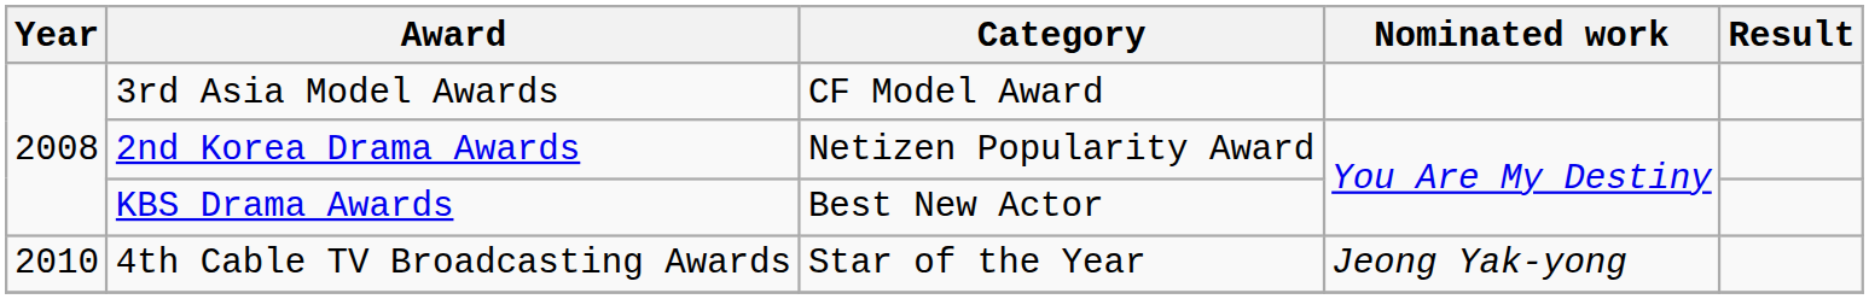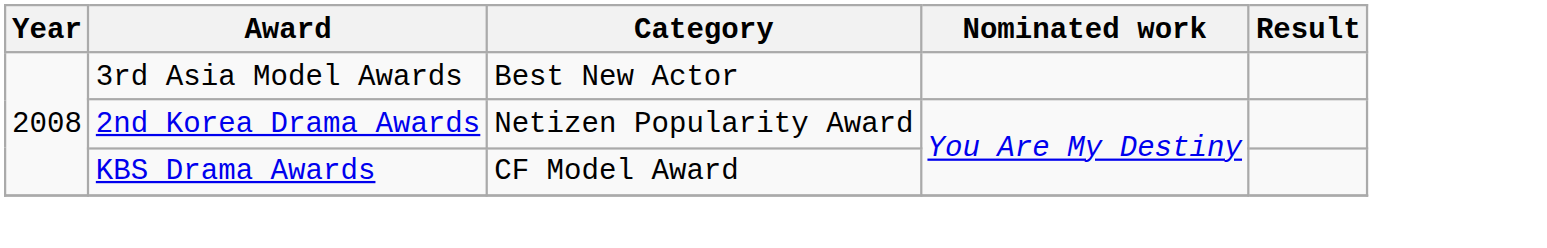 <table class="wikitable">
 <tr>
 <th>Year</th>
 <th>Award</th>
 <th>Category</th>
 <th>Nominated work</th>
 <th>Result</th>
 </tr>
 <tr>
 <td rowspan=3>2008</td>
 <td>3rd Asia Model Awards</td>
-<td>CF Model Award</td>
+<td>Best New Actor</td>
 <td></td>
 <td></td>
 </tr>
 <tr>
 <td><a href='#'>2nd Korea Drama Awards</a></td>
 <td>Netizen Popularity Award</td>
 <td rowspan=2><em><a href='#'>You Are My Destiny</a></em></td>
 <td></td>
 </tr>
 <tr>
 <td><a href='#'>KBS Drama Awards</a></td>
-<td>Best New Actor</td>
-<td></td>
-</tr>
-<tr>
-<td>2010</td>
-<td>4th Cable TV Broadcasting Awards</td>
-<td>Star of the Year</td>
-<td><em>Jeong Yak-yong</em></td>
+<td>CF Model Award</td>
 <td></td>
 </tr>
 <tr>
 </tr>
 </table>
